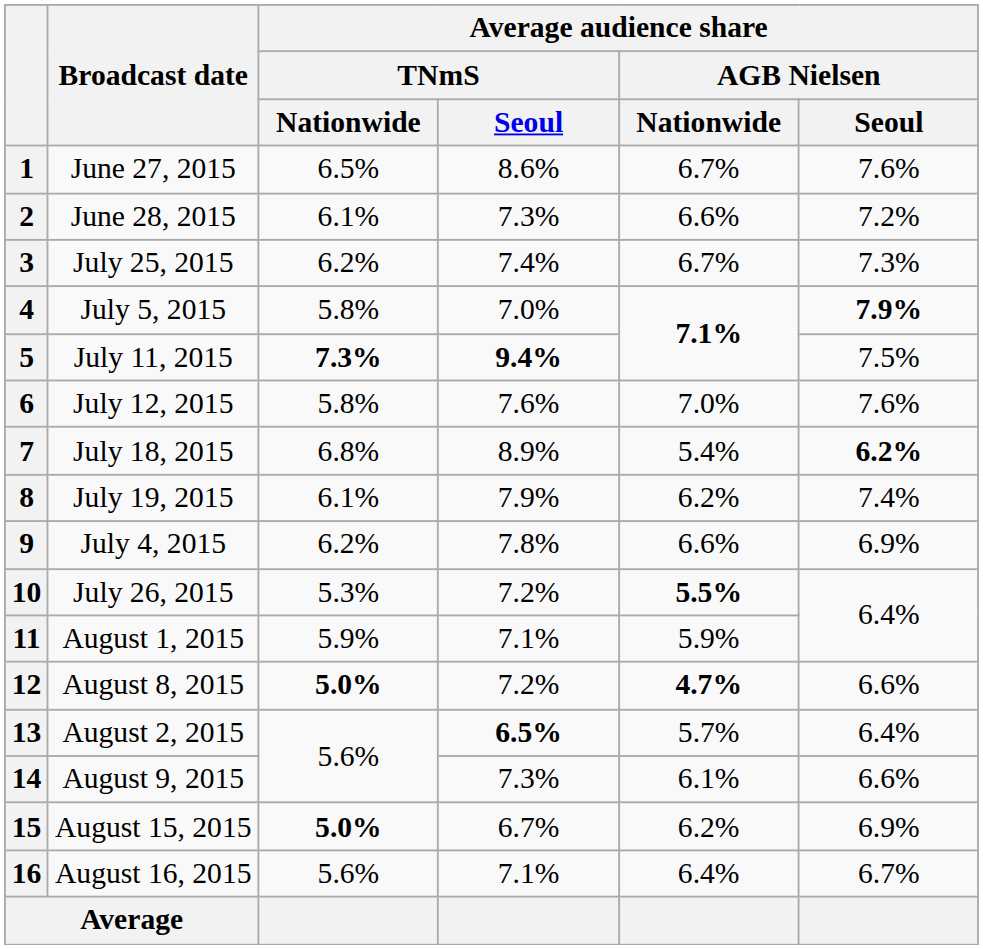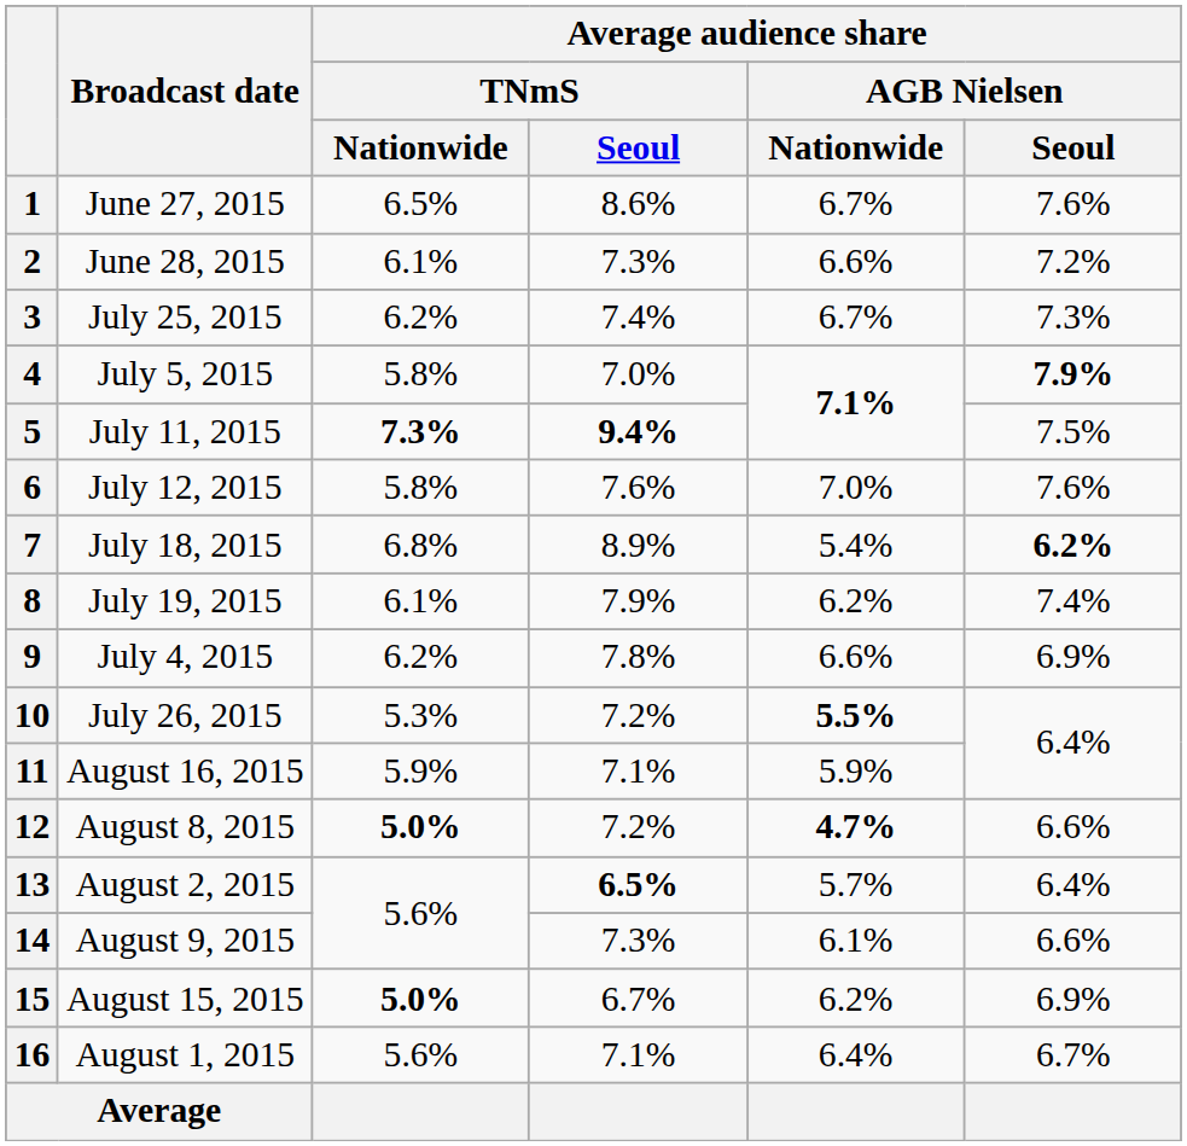 <table class=wikitable style="text-align:center">
 <tr>
 <th rowspan="3"></th>
 <th rowspan="3">Broadcast date</th>
 <th colspan="4">Average audience share</th>
 </tr>
 <tr>
 <th colspan="2">TNmS</th>
 <th colspan="2">AGB Nielsen</th>
 </tr>
 <tr>
 <th width=90>Nationwide</th>
 <th width=90><a href='#'>Seoul</a></th>
 <th width=90>Nationwide</th>
 <th width=90>Seoul</th>
 </tr>
 <tr>
 <th>1</th>
 <td>June 27, 2015</td>
 <td>6.5%</td>
 <td>8.6%</td>
 <td>6.7%</td>
 <td>7.6%</td>
 </tr>
 <tr>
 <th>2</th>
 <td>June 28, 2015</td>
 <td>6.1%</td>
 <td>7.3%</td>
 <td>6.6%</td>
 <td>7.2%</td>
 </tr>
 <tr>
 <th>3</th>
 <td>July 25, 2015</td>
 <td>6.2%</td>
 <td>7.4%</td>
 <td>6.7%</td>
 <td>7.3%</td>
 </tr>
 <tr>
 <th>4</th>
 <td>July 5, 2015</td>
 <td>5.8%</td>
 <td>7.0%</td>
 <td rowspan="2"><span><strong>7.1%</strong></span></td>
 <td><span><strong>7.9%</strong></span></td>
 </tr>
 <tr>
 <th>5</th>
 <td>July 11, 2015</td>
 <td><span><strong>7.3%</strong></span></td>
 <td><span><strong>9.4%</strong></span></td>
 <td>7.5%</td>
 </tr>
 <tr>
 <th>6</th>
 <td>July 12, 2015</td>
 <td>5.8%</td>
 <td>7.6%</td>
 <td>7.0%</td>
 <td>7.6%</td>
 </tr>
 <tr>
 <th>7</th>
 <td>July 18, 2015</td>
 <td>6.8%</td>
 <td>8.9%</td>
 <td>5.4%</td>
 <td><span><strong>6.2%</strong></span></td>
 </tr>
 <tr>
 <th>8</th>
 <td>July 19, 2015</td>
 <td>6.1%</td>
 <td>7.9%</td>
 <td>6.2%</td>
 <td>7.4%</td>
 </tr>
 <tr>
 <th>9</th>
 <td>July 4, 2015</td>
 <td>6.2%</td>
 <td>7.8%</td>
 <td>6.6%</td>
 <td>6.9%</td>
 </tr>
 <tr>
 <th>10</th>
 <td>July 26, 2015</td>
 <td>5.3%</td>
 <td>7.2%</td>
 <td><strong>5.5%</strong></td>
 <td rowspan="2">6.4%</td>
 </tr>
 <tr>
 <th>11</th>
-<td>August 1, 2015</td>
+<td>August 16, 2015</td>
 <td>5.9%</td>
 <td>7.1%</td>
 <td>5.9%</td>
 </tr>
 <tr>
 <th>12</th>
 <td>August 8, 2015</td>
 <td><span><strong>5.0%</strong></span></td>
 <td>7.2%</td>
 <td><span><strong>4.7%</strong></span></td>
 <td>6.6%</td>
 </tr>
 <tr>
 <th>13</th>
 <td>August 2, 2015</td>
 <td rowspan="2">5.6%</td>
 <td><span><strong>6.5%</strong></span></td>
 <td>5.7%</td>
 <td>6.4%</td>
 </tr>
 <tr>
 <th>14</th>
 <td>August 9, 2015</td>
 <td>7.3%</td>
 <td>6.1%</td>
 <td>6.6%</td>
 </tr>
 <tr>
 <th>15</th>
 <td>August 15, 2015</td>
 <td><span><strong>5.0%</strong></span></td>
 <td>6.7%</td>
 <td>6.2%</td>
 <td>6.9%</td>
 </tr>
 <tr>
 <th>16</th>
-<td>August 16, 2015</td>
+<td>August 1, 2015</td>
 <td>5.6%</td>
 <td>7.1%</td>
 <td>6.4%</td>
 <td>6.7%</td>
 </tr>
 <tr>
 <th colspan=2>Average</th>
 <th></th>
 <th></th>
 <th></th>
 <th></th>
 </tr>
 </table>
